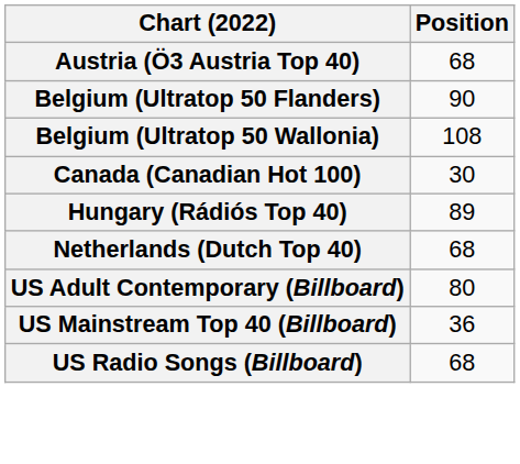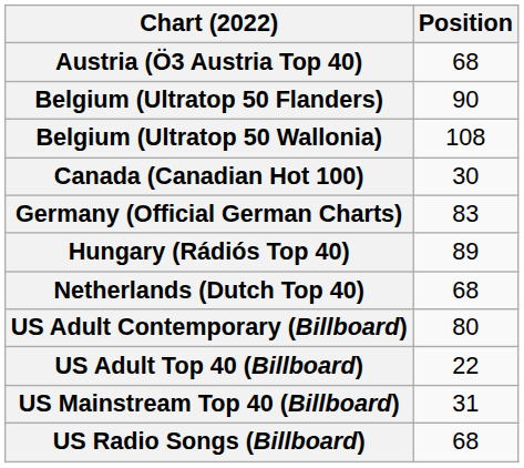 <table class="wikitable sortable plainrowheaders" style="text-align:center">
 <tr>
 <th scope="col">Chart (2022)</th>
 <th scope="col">Position</th>
 </tr>
 <tr>
 <th scope="row">Austria (Ö3 Austria Top 40)</th>
 <td>68</td>
 </tr>
 <tr>
 <th scope="row">Belgium (Ultratop 50 Flanders)</th>
 <td>90</td>
 </tr>
 <tr>
 <th scope="row">Belgium (Ultratop 50 Wallonia)</th>
 <td>108</td>
 </tr>
 <tr>
 <th scope="row">Canada (Canadian Hot 100)</th>
 <td>30</td>
 </tr>
 <tr>
+<th scope="row">Germany (Official German Charts)</th>
+<td>83</td>
+</tr>
+<tr>
 <th scope="row">Hungary (Rádiós Top 40)</th>
 <td>89</td>
 </tr>
 <tr>
 <th scope="row">Netherlands (Dutch Top 40)</th>
 <td>68</td>
 </tr>
 <tr>
 <th scope="row">US Adult Contemporary (<em>Billboard</em>)</th>
 <td>80</td>
 </tr>
 <tr>
+<th scope="row">US Adult Top 40 (<em>Billboard</em>)</th>
+<td>22</td>
+</tr>
+<tr>
 <th scope="row">US Mainstream Top 40 (<em>Billboard</em>)</th>
-<td>36</td>
+<td>31</td>
 </tr>
 <tr>
 <th scope="row">US Radio Songs (<em>Billboard</em>)</th>
 <td>68</td>
 </tr>
 </table>
